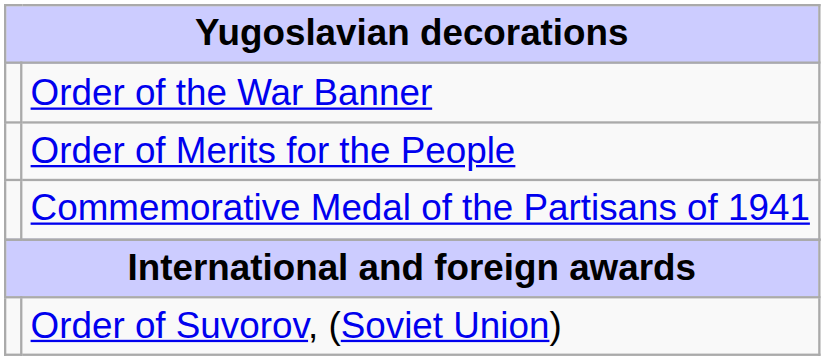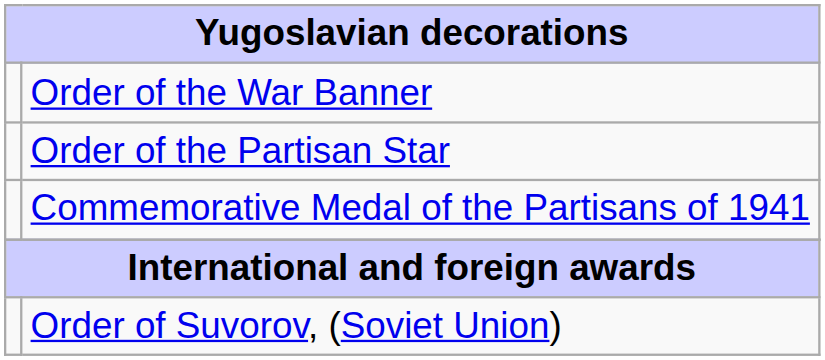 <table class="wikitable">
 <tr style="background:#ccf; text-align:center;">
 <td colspan=2><strong>Yugoslavian decorations</strong></td>
 </tr>
 <tr>
 <td></td>
 <td><a href='#'>Order of the War Banner</a></td>
 </tr>
 <tr>
 <td></td>
-<td><a href='#'>Order of Merits for the People</a></td>
+<td><a href='#'>Order of the Partisan Star</a></td>
 </tr>
 <tr>
 <td></td>
 <td><a href='#'>Commemorative Medal of the Partisans of 1941</a></td>
 </tr>
 <tr>
 </tr>
 <tr style="background:#ccf; text-align:center;">
 <td colspan=2><strong>International and foreign awards</strong></td>
 </tr>
 <tr>
 <td></td>
 <td><a href='#'>Order of Suvorov</a>, (<a href='#'>Soviet Union</a>)</td>
 </tr>
 </table>
